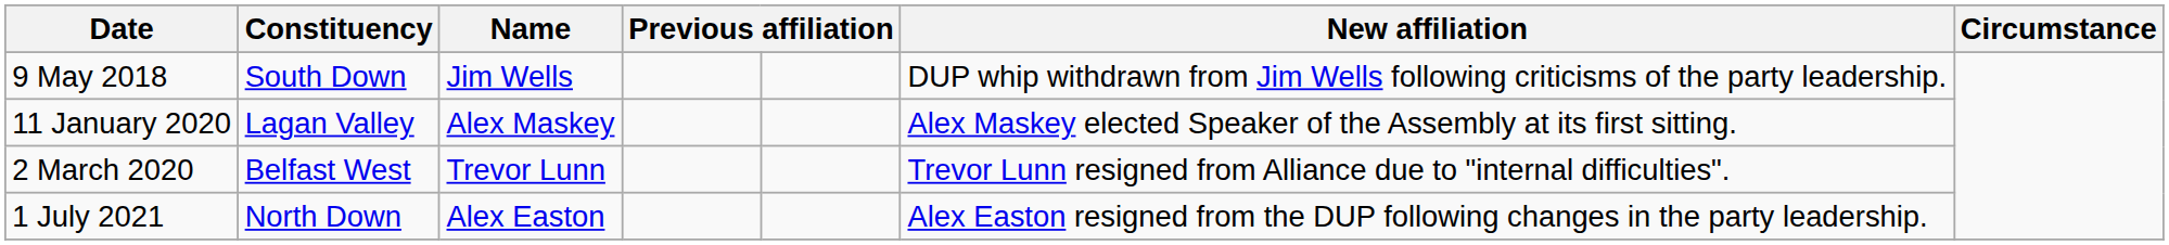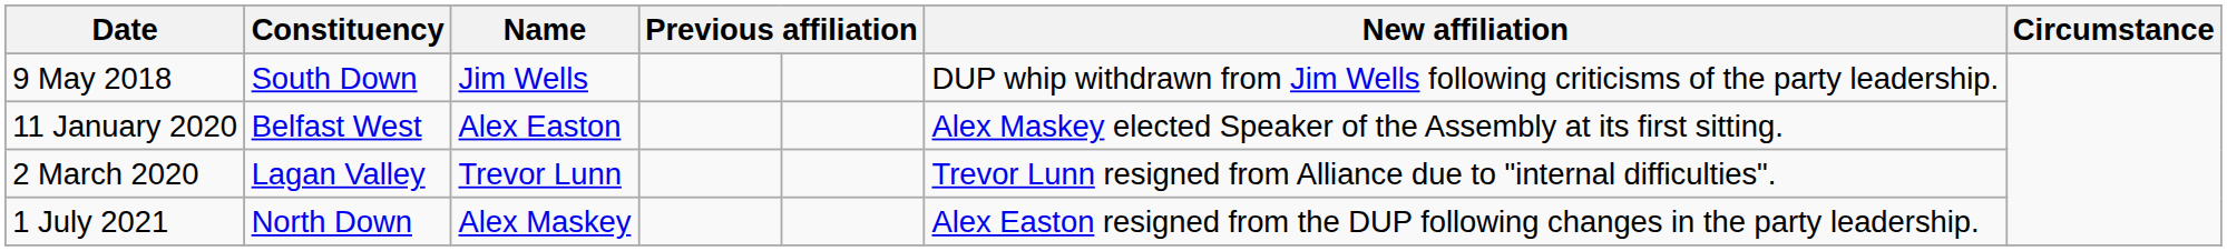 <table class="wikitable" style="font-size: 95%;">
 <tr>
 <th>Date</th>
 <th>Constituency</th>
 <th>Name</th>
 <th colspan="2">Previous affiliation</th>
 <th colspan="2">New affiliation</th>
 <th>Circumstance</th>
 </tr>
 <tr>
 <td>9 May 2018</td>
 <td><a href='#'>South Down</a></td>
 <td><a href='#'>Jim Wells</a></td>
 <td></td>
 <td></td>
 <td>DUP whip withdrawn from <a href='#'>Jim Wells</a> following criticisms of the party leadership.</td>
 </tr>
 <tr>
 <td>11 January 2020</td>
-<td><a href='#'>Lagan Valley</a></td>
-<td><a href='#'>Alex Maskey</a></td>
+<td><a href='#'>Belfast West</a></td>
+<td><a href='#'>Alex Easton</a></td>
 <td></td>
 <td></td>
 <td><a href='#'>Alex Maskey</a> elected Speaker of the Assembly at its first sitting.</td>
 </tr>
 <tr>
 <td>2 March 2020</td>
-<td><a href='#'>Belfast West</a></td>
+<td><a href='#'>Lagan Valley</a></td>
 <td><a href='#'>Trevor Lunn</a></td>
 <td></td>
 <td></td>
 <td><a href='#'>Trevor Lunn</a> resigned from Alliance due to "internal difficulties".</td>
 </tr>
 <tr>
 <td>1 July 2021</td>
 <td><a href='#'>North Down</a></td>
-<td><a href='#'>Alex Easton</a></td>
+<td><a href='#'>Alex Maskey</a></td>
 <td></td>
 <td></td>
 <td><a href='#'>Alex Easton</a> resigned from the DUP following changes in the party leadership.</td>
 </tr>
 </table>
